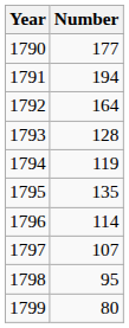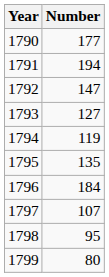 <table class="wikitable sortable">
 <tr>
 <th>Year</th>
 <th>Number</th>
 </tr>
 <tr>
 <td>1790</td>
 <td style="text-align:right;">177</td>
 </tr>
 <tr>
 <td>1791</td>
 <td style="text-align:right;">194</td>
 </tr>
 <tr>
 <td>1792</td>
-<td style="text-align:right;">164</td>
+<td style="text-align:right;">147</td>
 </tr>
 <tr>
 <td>1793</td>
-<td style="text-align:right;">128</td>
+<td style="text-align:right;">127</td>
 </tr>
 <tr>
 <td>1794</td>
 <td style="text-align:right;">119</td>
 </tr>
 <tr>
 <td>1795</td>
 <td style="text-align:right;">135</td>
 </tr>
 <tr>
 <td>1796</td>
-<td style="text-align:right;">114</td>
+<td style="text-align:right;">184</td>
 </tr>
 <tr>
 <td>1797</td>
 <td style="text-align:right;">107</td>
 </tr>
 <tr>
 <td>1798</td>
 <td style="text-align:right;">95</td>
 </tr>
 <tr>
 <td>1799</td>
 <td style="text-align:right;">80</td>
 </tr>
 </table>
